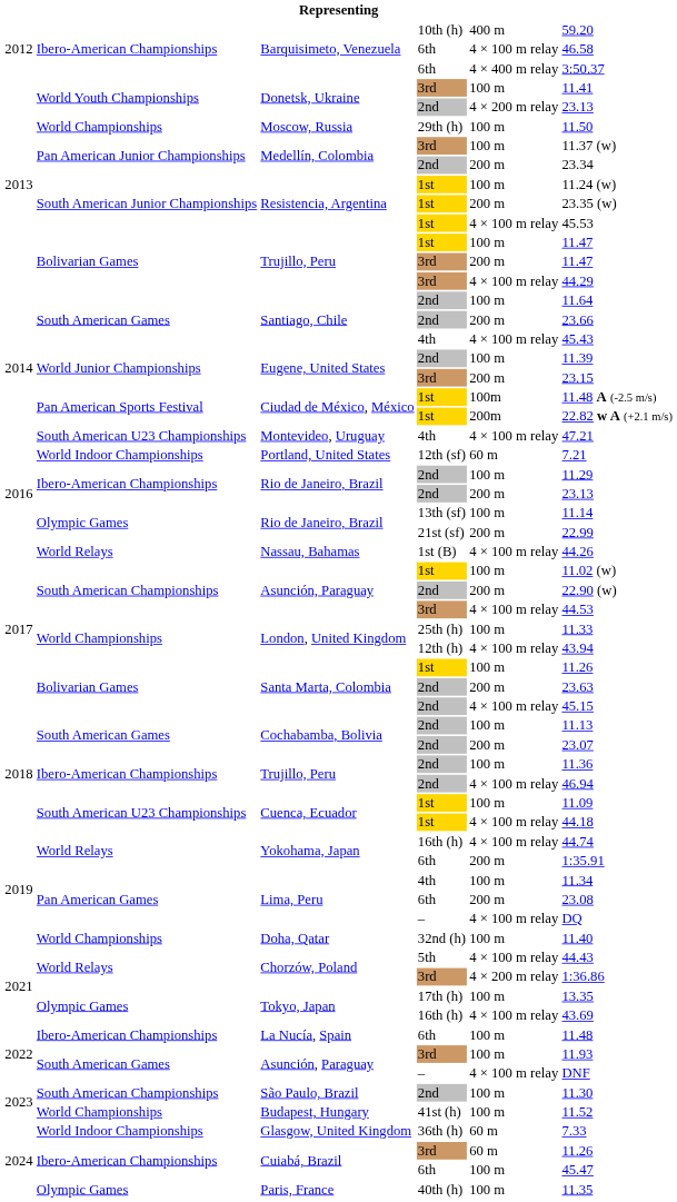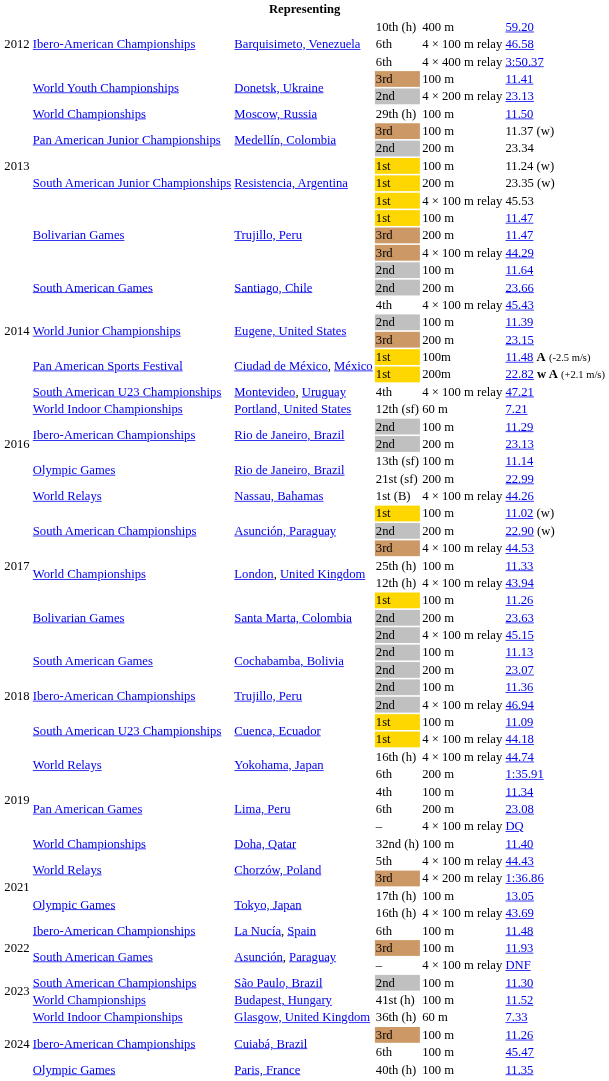 <table>
 <tr>
 <th colspan="6">Representing </th>
 </tr>
 <tr>
 <td rowspan=3>2012</td>
 <td rowspan=3><a href='#'>Ibero-American Championships</a></td>
 <td rowspan=3><a href='#'>Barquisimeto, Venezuela</a></td>
 <td>10th (h)</td>
 <td>400 m</td>
 <td><a href='#'>59.20</a></td>
 </tr>
 <tr>
 <td>6th</td>
 <td>4 × 100 m relay</td>
 <td><a href='#'>46.58</a></td>
 </tr>
 <tr>
 <td>6th</td>
 <td>4 × 400 m relay</td>
 <td><a href='#'>3:50.37</a></td>
 </tr>
 <tr>
 <td rowspan=11>2013</td>
 <td rowspan=2><a href='#'>World Youth Championships</a></td>
 <td rowspan=2><a href='#'>Donetsk, Ukraine</a></td>
 <td bgcolor=cc9966>3rd</td>
 <td>100 m</td>
 <td><a href='#'>11.41</a></td>
 </tr>
 <tr>
 <td bgcolor=silver>2nd</td>
 <td>4 × 200 m relay</td>
 <td><a href='#'>23.13</a></td>
 </tr>
 <tr>
 <td><a href='#'>World Championships</a></td>
 <td><a href='#'>Moscow, Russia</a></td>
 <td>29th (h)</td>
 <td>100 m</td>
 <td><a href='#'>11.50</a></td>
 </tr>
 <tr>
 <td rowspan=2><a href='#'>Pan American Junior Championships</a></td>
 <td rowspan=2><a href='#'>Medellín, Colombia</a></td>
 <td bgcolor=cc9966>3rd</td>
 <td>100 m</td>
 <td>11.37 (w)</td>
 </tr>
 <tr>
 <td bgcolor=silver>2nd</td>
 <td>200 m</td>
 <td>23.34</td>
 </tr>
 <tr>
 <td rowspan=3><a href='#'>South American Junior Championships</a></td>
 <td rowspan=3><a href='#'>Resistencia, Argentina</a></td>
 <td bgcolor=gold>1st</td>
 <td>100 m</td>
 <td>11.24 (w)</td>
 </tr>
 <tr>
 <td bgcolor=gold>1st</td>
 <td>200 m</td>
 <td>23.35 (w)</td>
 </tr>
 <tr>
 <td bgcolor=gold>1st</td>
 <td>4 × 100 m relay</td>
 <td>45.53</td>
 </tr>
 <tr>
 <td rowspan=3><a href='#'>Bolivarian Games</a></td>
 <td rowspan=3><a href='#'>Trujillo, Peru</a></td>
 <td bgcolor=gold>1st</td>
 <td>100 m</td>
 <td><a href='#'>11.47</a></td>
 </tr>
 <tr>
 <td bgcolor=cc9966>3rd</td>
 <td>200 m</td>
 <td><a href='#'>11.47</a></td>
 </tr>
 <tr>
 <td bgcolor=cc9966>3rd</td>
 <td>4 × 100 m relay</td>
 <td><a href='#'>44.29</a></td>
 </tr>
 <tr>
 <td rowspan=8>2014</td>
 <td rowspan=3><a href='#'>South American Games</a></td>
 <td rowspan=3><a href='#'>Santiago, Chile</a></td>
 <td bgcolor=silver>2nd</td>
 <td>100 m</td>
 <td><a href='#'>11.64</a></td>
 </tr>
 <tr>
 <td bgcolor=silver>2nd</td>
 <td>200 m</td>
 <td><a href='#'>23.66</a></td>
 </tr>
 <tr>
 <td>4th</td>
 <td>4 × 100 m relay</td>
 <td><a href='#'>45.43</a></td>
 </tr>
 <tr>
 <td rowspan=2><a href='#'>World Junior Championships</a></td>
 <td rowspan=2><a href='#'>Eugene, United States</a></td>
 <td bgcolor=silver>2nd</td>
 <td>100 m</td>
 <td><a href='#'>11.39</a></td>
 </tr>
 <tr>
 <td bgcolor=cc9966>3rd</td>
 <td>200 m</td>
 <td><a href='#'>23.15</a></td>
 </tr>
 <tr>
 <td rowspan=2><a href='#'>Pan American Sports Festival</a></td>
 <td rowspan=2><a href='#'>Ciudad de México</a>, <a href='#'>México</a></td>
 <td bgcolor=gold>1st</td>
 <td>100m</td>
 <td><a href='#'>11.48</a>  <strong>A</strong> <small>(-2.5 m/s)</small></td>
 </tr>
 <tr>
 <td bgcolor=gold>1st</td>
 <td>200m</td>
 <td><a href='#'>22.82</a>  <strong>w A</strong> <small>(+2.1 m/s)</small></td>
 </tr>
 <tr>
 <td><a href='#'>South American U23 Championships</a></td>
 <td><a href='#'>Montevideo</a>, <a href='#'>Uruguay</a></td>
 <td>4th</td>
 <td>4 × 100 m relay</td>
 <td><a href='#'>47.21</a></td>
 </tr>
 <tr>
 <td rowspan=5>2016</td>
 <td><a href='#'>World Indoor Championships</a></td>
 <td><a href='#'>Portland, United States</a></td>
 <td>12th (sf)</td>
 <td>60 m</td>
 <td><a href='#'>7.21</a></td>
 </tr>
 <tr>
 <td rowspan=2><a href='#'>Ibero-American Championships</a></td>
 <td rowspan=2><a href='#'>Rio de Janeiro, Brazil</a></td>
 <td bgcolor=silver>2nd</td>
 <td>100 m</td>
 <td><a href='#'>11.29</a></td>
 </tr>
 <tr>
 <td bgcolor=silver>2nd</td>
 <td>200 m</td>
 <td><a href='#'>23.13</a></td>
 </tr>
 <tr>
 <td rowspan=2><a href='#'>Olympic Games</a></td>
 <td rowspan=2><a href='#'>Rio de Janeiro, Brazil</a></td>
 <td>13th (sf)</td>
 <td>100 m</td>
 <td><a href='#'>11.14</a></td>
 </tr>
 <tr>
 <td>21st (sf)</td>
 <td>200 m</td>
 <td><a href='#'>22.99</a></td>
 </tr>
 <tr>
 <td rowspan=9>2017</td>
 <td><a href='#'>World Relays</a></td>
 <td><a href='#'>Nassau, Bahamas</a></td>
 <td>1st (B)</td>
 <td>4 × 100 m relay</td>
 <td><a href='#'>44.26</a></td>
 </tr>
 <tr>
 <td rowspan=3><a href='#'>South American Championships</a></td>
 <td rowspan=3><a href='#'>Asunción, Paraguay</a></td>
 <td bgcolor=gold>1st</td>
 <td>100 m</td>
 <td><a href='#'>11.02</a> (w)</td>
 </tr>
 <tr>
 <td bgcolor=silver>2nd</td>
 <td>200 m</td>
 <td><a href='#'>22.90</a> (w)</td>
 </tr>
 <tr>
 <td bgcolor=cc9966>3rd</td>
 <td>4 × 100 m relay</td>
 <td><a href='#'>44.53</a></td>
 </tr>
 <tr>
 <td rowspan=2><a href='#'>World Championships</a></td>
 <td rowspan=2><a href='#'>London</a>, <a href='#'>United Kingdom</a></td>
 <td>25th (h)</td>
 <td>100 m</td>
 <td><a href='#'>11.33</a></td>
 </tr>
 <tr>
 <td>12th (h)</td>
 <td>4 × 100 m relay</td>
 <td><a href='#'>43.94</a></td>
 </tr>
 <tr>
 <td rowspan=3><a href='#'>Bolivarian Games</a></td>
 <td rowspan=3><a href='#'>Santa Marta, Colombia</a></td>
 <td bgcolor=gold>1st</td>
 <td>100 m</td>
 <td><a href='#'>11.26</a></td>
 </tr>
 <tr>
 <td bgcolor=silver>2nd</td>
 <td>200 m</td>
 <td><a href='#'>23.63</a></td>
 </tr>
 <tr>
 <td bgcolor=silver>2nd</td>
 <td>4 × 100 m relay</td>
 <td><a href='#'>45.15</a></td>
 </tr>
 <tr>
 <td rowspan=6>2018</td>
 <td rowspan=2><a href='#'>South American Games</a></td>
 <td rowspan=2><a href='#'>Cochabamba, Bolivia</a></td>
 <td bgcolor=silver>2nd</td>
 <td>100 m</td>
 <td><a href='#'>11.13</a></td>
 </tr>
 <tr>
 <td bgcolor=silver>2nd</td>
 <td>200 m</td>
 <td><a href='#'>23.07</a></td>
 </tr>
 <tr>
 <td rowspan=2><a href='#'>Ibero-American Championships</a></td>
 <td rowspan=2><a href='#'>Trujillo, Peru</a></td>
 <td bgcolor=silver>2nd</td>
 <td>100 m</td>
 <td><a href='#'>11.36</a></td>
 </tr>
 <tr>
 <td bgcolor=silver>2nd</td>
 <td>4 × 100 m relay</td>
 <td><a href='#'>46.94</a></td>
 </tr>
 <tr>
 <td rowspan=2><a href='#'>South American U23 Championships</a></td>
 <td rowspan=2><a href='#'>Cuenca, Ecuador</a></td>
 <td bgcolor=gold>1st</td>
 <td>100 m</td>
 <td><a href='#'>11.09</a></td>
 </tr>
 <tr>
 <td bgcolor=gold>1st</td>
 <td>4 × 100 m relay</td>
 <td><a href='#'>44.18</a></td>
 </tr>
 <tr>
 <td rowspan=6>2019</td>
 <td rowspan=2><a href='#'>World Relays</a></td>
 <td rowspan=2><a href='#'>Yokohama, Japan</a></td>
 <td>16th (h)</td>
 <td>4 × 100 m relay</td>
 <td><a href='#'>44.74</a></td>
 </tr>
 <tr>
 <td>6th</td>
 <td>200 m</td>
 <td><a href='#'>1:35.91</a></td>
 </tr>
 <tr>
 <td rowspan=3><a href='#'>Pan American Games</a></td>
 <td rowspan=3><a href='#'>Lima, Peru</a></td>
 <td>4th</td>
 <td>100 m</td>
 <td><a href='#'>11.34</a></td>
 </tr>
 <tr>
 <td>6th</td>
 <td>200 m</td>
 <td><a href='#'>23.08</a></td>
 </tr>
 <tr>
 <td>–</td>
 <td>4 × 100 m relay</td>
 <td><a href='#'>DQ</a></td>
 </tr>
 <tr>
 <td><a href='#'>World Championships</a></td>
 <td><a href='#'>Doha, Qatar</a></td>
 <td>32nd (h)</td>
 <td>100 m</td>
 <td><a href='#'>11.40</a></td>
 </tr>
 <tr>
 <td rowspan=4>2021</td>
 <td rowspan=2><a href='#'>World Relays</a></td>
 <td rowspan=2><a href='#'>Chorzów, Poland</a></td>
 <td>5th</td>
 <td>4 × 100 m relay</td>
 <td><a href='#'>44.43</a></td>
 </tr>
 <tr>
 <td bgcolor=cc9966>3rd</td>
 <td>4 × 200 m relay</td>
 <td><a href='#'>1:36.86</a></td>
 </tr>
 <tr>
 <td rowspan=2><a href='#'>Olympic Games</a></td>
 <td rowspan=2><a href='#'>Tokyo, Japan</a></td>
 <td>17th (h)</td>
 <td>100 m</td>
-<td><a href='#'>13.35</a></td>
+<td><a href='#'>13.05</a></td>
 </tr>
 <tr>
 <td>16th (h)</td>
 <td>4 × 100 m relay</td>
 <td><a href='#'>43.69</a></td>
 </tr>
 <tr>
 <td rowspan=3>2022</td>
 <td><a href='#'>Ibero-American Championships</a></td>
 <td><a href='#'>La Nucía</a>, <a href='#'>Spain</a></td>
 <td>6th</td>
 <td>100 m</td>
 <td><a href='#'>11.48</a></td>
 </tr>
 <tr>
 <td rowspan=2><a href='#'>South American Games</a></td>
 <td rowspan=2><a href='#'>Asunción</a>, <a href='#'>Paraguay</a></td>
 <td bgcolor=cc9966>3rd</td>
 <td>100 m</td>
 <td><a href='#'>11.93</a></td>
 </tr>
 <tr>
 <td>–</td>
 <td>4 × 100 m relay</td>
 <td><a href='#'>DNF</a></td>
 </tr>
 <tr>
 <td rowspan=2>2023</td>
 <td><a href='#'>South American Championships</a></td>
 <td><a href='#'>São Paulo, Brazil</a></td>
 <td bgcolor=silver>2nd</td>
 <td>100 m</td>
 <td><a href='#'>11.30</a></td>
 </tr>
 <tr>
 <td><a href='#'>World Championships</a></td>
 <td><a href='#'>Budapest, Hungary</a></td>
 <td>41st (h)</td>
 <td>100 m</td>
 <td><a href='#'>11.52</a></td>
 </tr>
 <tr>
 <td rowspan=4>2024</td>
 <td><a href='#'>World Indoor Championships</a></td>
 <td><a href='#'>Glasgow, United Kingdom</a></td>
 <td>36th (h)</td>
 <td>60 m</td>
 <td><a href='#'>7.33</a></td>
 </tr>
 <tr>
 <td rowspan=2><a href='#'>Ibero-American Championships</a></td>
 <td rowspan=2><a href='#'>Cuiabá, Brazil</a></td>
 <td bgcolor=cc9966>3rd</td>
-<td>60 m</td>
+<td>100 m</td>
 <td><a href='#'>11.26</a></td>
 </tr>
 <tr>
 <td>6th</td>
 <td>100 m</td>
 <td><a href='#'>45.47</a></td>
 </tr>
 <tr>
 <td><a href='#'>Olympic Games</a></td>
 <td><a href='#'>Paris, France</a></td>
 <td>40th (h)</td>
 <td>100 m</td>
 <td><a href='#'>11.35</a></td>
 </tr>
 </table>
